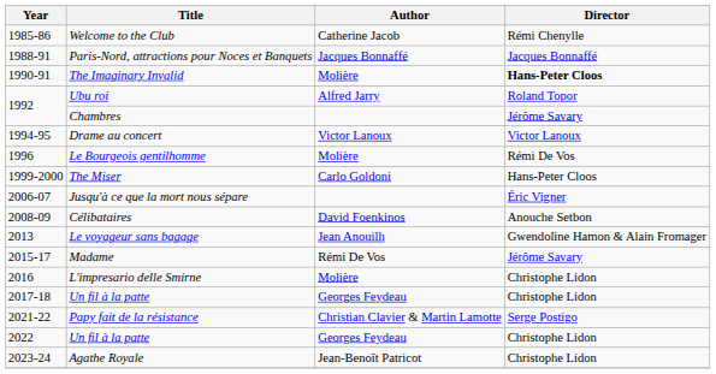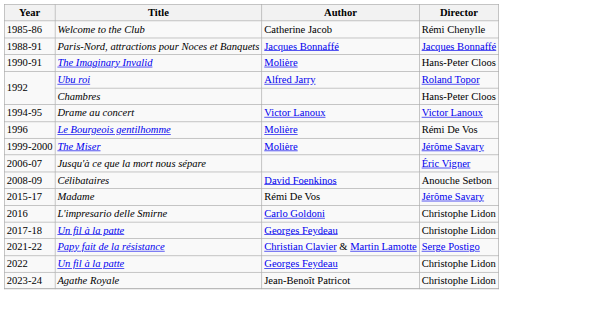 <table class="wikitable">
 <tr>
 <th>Year</th>
 <th>Title</th>
 <th>Author</th>
 <th>Director</th>
 </tr>
 <tr>
 <td>1985-86</td>
 <td><em>Welcome to the Club</em></td>
 <td>Catherine Jacob</td>
 <td>Rémi Chenylle</td>
 </tr>
 <tr>
 <td>1988-91</td>
 <td><em>Paris-Nord, attractions pour Noces et Banquets</em></td>
 <td><a href='#'>Jacques Bonnaffé</a></td>
 <td><a href='#'>Jacques Bonnaffé</a></td>
 </tr>
 <tr>
 <td>1990-91</td>
 <td><em><a href='#'>The Imaginary Invalid</a></em></td>
 <td><a href='#'>Molière</a></td>
-<td><strong>Hans-Peter Cloos</strong></td>
+<td>Hans-Peter Cloos</td>
 </tr>
 <tr>
 <td rowspan=2>1992</td>
 <td><em><a href='#'>Ubu roi</a></em></td>
 <td><a href='#'>Alfred Jarry</a></td>
 <td><a href='#'>Roland Topor</a></td>
 </tr>
 <tr>
 <td><em>Chambres</em></td>
 <td></td>
-<td><a href='#'>Jérôme Savary</a></td>
+<td>Hans-Peter Cloos</td>
 </tr>
 <tr>
 <td>1994-95</td>
 <td><em>Drame au concert</em></td>
 <td><a href='#'>Victor Lanoux</a></td>
 <td><a href='#'>Victor Lanoux</a></td>
 </tr>
 <tr>
 <td>1996</td>
 <td><em><a href='#'>Le Bourgeois gentilhomme</a></em></td>
 <td><a href='#'>Molière</a></td>
 <td>Rémi De Vos</td>
 </tr>
 <tr>
 <td>1999-2000</td>
 <td><em><a href='#'>The Miser</a></em></td>
-<td><a href='#'>Carlo Goldoni</a></td>
-<td>Hans-Peter Cloos</td>
+<td><a href='#'>Molière</a></td>
+<td><a href='#'>Jérôme Savary</a></td>
 </tr>
 <tr>
 <td>2006-07</td>
 <td><em>Jusqu'à ce que la mort nous sépare</em></td>
 <td></td>
 <td><a href='#'>Éric Vigner</a></td>
 </tr>
 <tr>
 <td>2008-09</td>
 <td><em>Célibataires</em></td>
 <td><a href='#'>David Foenkinos</a></td>
 <td>Anouche Setbon</td>
 </tr>
 <tr>
-<td>2013</td>
-<td><em><a href='#'>Le voyageur sans bagage</a></em></td>
-<td><a href='#'>Jean Anouilh</a></td>
-<td>Gwendoline Hamon & Alain Fromager</td>
-</tr>
-<tr>
 <td>2015-17</td>
 <td><em>Madame</em></td>
 <td>Rémi De Vos</td>
 <td><a href='#'>Jérôme Savary</a></td>
 </tr>
 <tr>
 <td>2016</td>
 <td><em>L'impresario delle Smirne</em></td>
-<td><a href='#'>Molière</a></td>
+<td><a href='#'>Carlo Goldoni</a></td>
 <td>Christophe Lidon</td>
 </tr>
 <tr>
 <td>2017-18</td>
 <td><em><a href='#'>Un fil à la patte</a></em></td>
 <td><a href='#'>Georges Feydeau</a></td>
 <td>Christophe Lidon</td>
 </tr>
 <tr>
 <td>2021-22</td>
 <td><em><a href='#'>Papy fait de la résistance</a></em></td>
 <td><a href='#'>Christian Clavier</a> & <a href='#'>Martin Lamotte</a></td>
 <td><a href='#'>Serge Postigo</a></td>
 </tr>
 <tr>
 <td>2022</td>
 <td><em><a href='#'>Un fil à la patte</a></em></td>
 <td><a href='#'>Georges Feydeau</a></td>
 <td>Christophe Lidon</td>
 </tr>
 <tr>
 <td>2023-24</td>
 <td><em>Agathe Royale</em></td>
 <td>Jean-Benoît Patricot</td>
 <td>Christophe Lidon</td>
 </tr>
 <tr>
 </tr>
 </table>
